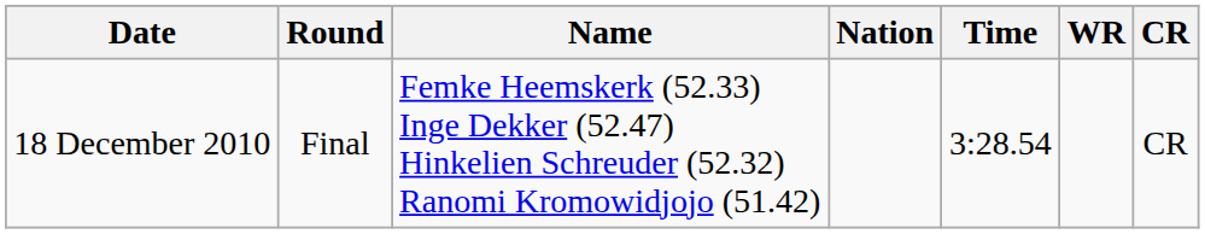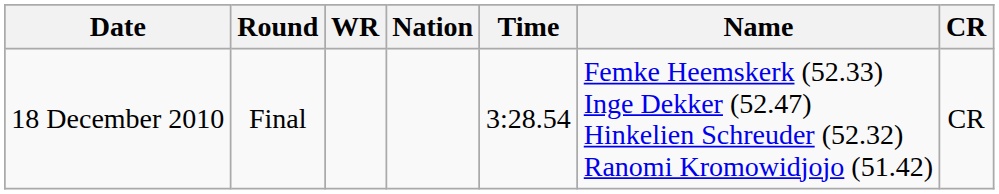 <table class="wikitable" style="text-align:center">
 <tr>
 <th>Date</th>
 <th>Round</th>
-<th>Name</th>
+<th>WR</th>
 <th>Nation</th>
 <th>Time</th>
-<th>WR</th>
+<th>Name</th>
 <th>CR</th>
 </tr>
 <tr>
 <td>18 December 2010</td>
 <td>Final</td>
-<td align="left"><a href='#'>Femke Heemskerk</a> (52.33)<br><a href='#'>Inge Dekker</a> (52.47)<br><a href='#'>Hinkelien Schreuder</a> (52.32)<br><a href='#'>Ranomi Kromowidjojo</a> (51.42)</td>
+<td></td>
 <td align="left"></td>
 <td>3:28.54</td>
-<td></td>
+<td align="left"><a href='#'>Femke Heemskerk</a> (52.33)<br><a href='#'>Inge Dekker</a> (52.47)<br><a href='#'>Hinkelien Schreuder</a> (52.32)<br><a href='#'>Ranomi Kromowidjojo</a> (51.42)</td>
 <td>CR</td>
 </tr>
 </table>
